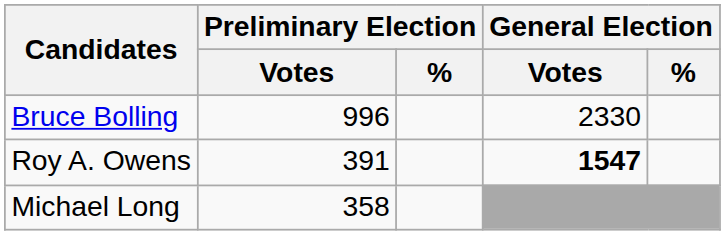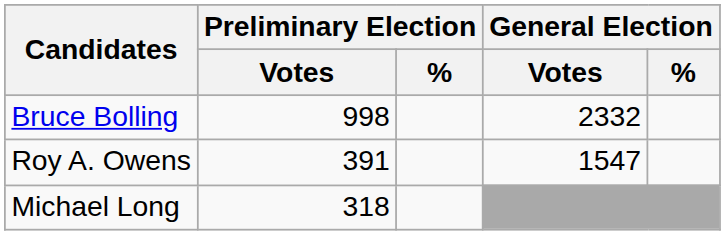 <table class=wikitable>
 <tr>
 <th colspan=1 rowspan=2><strong>Candidates</strong></th>
 <th colspan=2><strong>Preliminary Election</strong></th>
 <th colspan=2><strong>General Election</strong></th>
 </tr>
 <tr>
 <th>Votes</th>
 <th>%</th>
 <th>Votes</th>
 <th>%</th>
 </tr>
 <tr>
 <td><a href='#'>Bruce Bolling</a></td>
-<td align="right">996</td>
+<td align="right">998</td>
 <td align="right"></td>
-<td align="right">2330</td>
+<td align="right">2332</td>
 <td align="right"></td>
 </tr>
 <tr>
 <td>Roy A. Owens</td>
 <td align="right">391</td>
 <td align="right"></td>
-<td align="right"><strong>1547</strong></td>
+<td align="right">1547</td>
 <td align="right"></td>
 </tr>
 <tr>
 <td>Michael Long</td>
-<td align="right">358</td>
+<td align="right">318</td>
 <td align="right"></td>
 <td colspan=2 bgcolor=darkgray> </td>
 </tr>
 </table>
